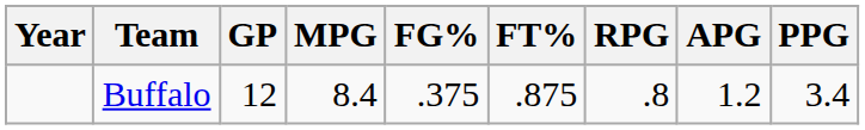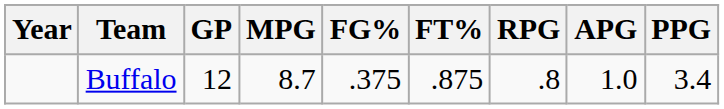 <table class="wikitable sortable" style="font-size:95%; text-align:right;">
 <tr>
 <th>Year</th>
 <th>Team</th>
 <th>GP</th>
 <th>MPG</th>
 <th>FG%</th>
 <th>FT%</th>
 <th>RPG</th>
 <th>APG</th>
 <th>PPG</th>
 </tr>
 <tr>
 <td style="text-align:left;"></td>
 <td style="text-align:left;"><a href='#'>Buffalo</a></td>
 <td>12</td>
-<td>8.4</td>
+<td>8.7</td>
 <td>.375</td>
 <td>.875</td>
 <td>.8</td>
-<td>1.2</td>
+<td>1.0</td>
 <td>3.4</td>
 </tr>
 </table>
